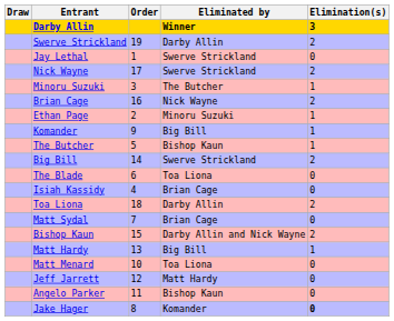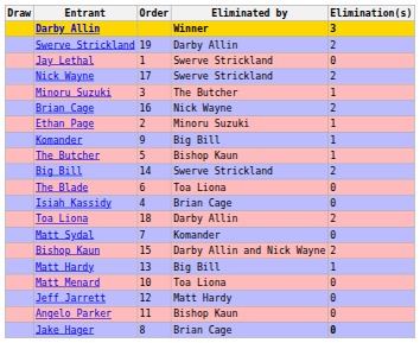 <table class="wikitable sortable">
 <tr>
 <th>Draw</th>
 <th>Entrant</th>
 <th>Order</th>
 <th>Eliminated by</th>
 <th>Elimination(s)</th>
 </tr>
 <tr style="background: gold">
 <td><strong></strong></td>
 <td><strong><a href='#'>Darby Allin</a></strong></td>
 <td><strong></strong></td>
 <td><strong>Winner</strong></td>
 <td><strong>3</strong></td>
 </tr>
 <tr style="background: #BBF">
 <td></td>
 <td><a href='#'>Swerve Strickland</a></td>
 <td>19</td>
 <td>Darby Allin</td>
 <td>2</td>
 </tr>
 <tr style="background: #FBB">
 <td></td>
 <td><a href='#'>Jay Lethal</a></td>
 <td>1</td>
 <td>Swerve Strickland</td>
 <td>0</td>
 </tr>
 <tr style="background: #BBF">
 <td></td>
 <td><a href='#'>Nick Wayne</a></td>
 <td>17</td>
 <td>Swerve Strickland</td>
 <td>2</td>
 </tr>
 <tr style="background: #FBB">
 <td></td>
 <td><a href='#'>Minoru Suzuki</a></td>
 <td>3</td>
 <td>The Butcher</td>
 <td>1</td>
 </tr>
 <tr style="background: #BBF">
 <td></td>
 <td><a href='#'>Brian Cage</a></td>
 <td>16</td>
 <td>Nick Wayne</td>
 <td>2</td>
 </tr>
 <tr style="background: #FBB">
 <td></td>
 <td><a href='#'>Ethan Page</a></td>
 <td>2</td>
 <td>Minoru Suzuki</td>
 <td>1</td>
 </tr>
 <tr style="background: #BBF">
 <td></td>
 <td><a href='#'>Komander</a></td>
 <td>9</td>
 <td>Big Bill</td>
 <td>1</td>
 </tr>
 <tr style="background: #FBB">
 <td></td>
 <td><a href='#'>The Butcher</a></td>
 <td>5</td>
 <td>Bishop Kaun</td>
 <td>1</td>
 </tr>
 <tr style="background: #BBF">
 <td></td>
 <td><a href='#'>Big Bill</a></td>
 <td>14</td>
 <td>Swerve Strickland</td>
 <td>2</td>
 </tr>
 <tr style="background: #FBB">
 <td></td>
 <td><a href='#'>The Blade</a></td>
 <td>6</td>
 <td>Toa Liona</td>
 <td>0</td>
 </tr>
 <tr style="background: #BBF">
 <td></td>
 <td><a href='#'>Isiah Kassidy</a></td>
 <td>4</td>
 <td>Brian Cage</td>
 <td>0</td>
 </tr>
 <tr style="background: #FBB">
 <td></td>
 <td><a href='#'>Toa Liona</a></td>
 <td>18</td>
 <td>Darby Allin</td>
 <td>2</td>
 </tr>
 <tr style="background: #BBF">
 <td></td>
 <td><a href='#'>Matt Sydal</a></td>
 <td>7</td>
-<td>Brian Cage</td>
+<td>Komander</td>
 <td>0</td>
 </tr>
 <tr style="background: #FBB">
 <td></td>
 <td><a href='#'>Bishop Kaun</a></td>
 <td>15</td>
 <td>Darby Allin and Nick Wayne</td>
 <td>2</td>
 </tr>
 <tr style="background: #BBF">
 <td></td>
 <td><a href='#'>Matt Hardy</a></td>
 <td>13</td>
 <td>Big Bill</td>
 <td>1</td>
 </tr>
 <tr style="background: #FBB">
 <td></td>
 <td><a href='#'>Matt Menard</a></td>
 <td>10</td>
 <td>Toa Liona</td>
 <td>0</td>
 </tr>
 <tr style="background: #BBF">
 <td></td>
 <td><a href='#'>Jeff Jarrett</a></td>
 <td>12</td>
 <td>Matt Hardy</td>
 <td>0</td>
 </tr>
 <tr style="background: #FBB">
 <td></td>
 <td><a href='#'>Angelo Parker</a></td>
 <td>11</td>
 <td>Bishop Kaun</td>
 <td>0</td>
 </tr>
 <tr style="background: #BBF">
 <td></td>
 <td><a href='#'>Jake Hager</a></td>
 <td>8</td>
-<td>Komander</td>
+<td>Brian Cage</td>
 <td><strong>0</strong></td>
 </tr>
 </table>
